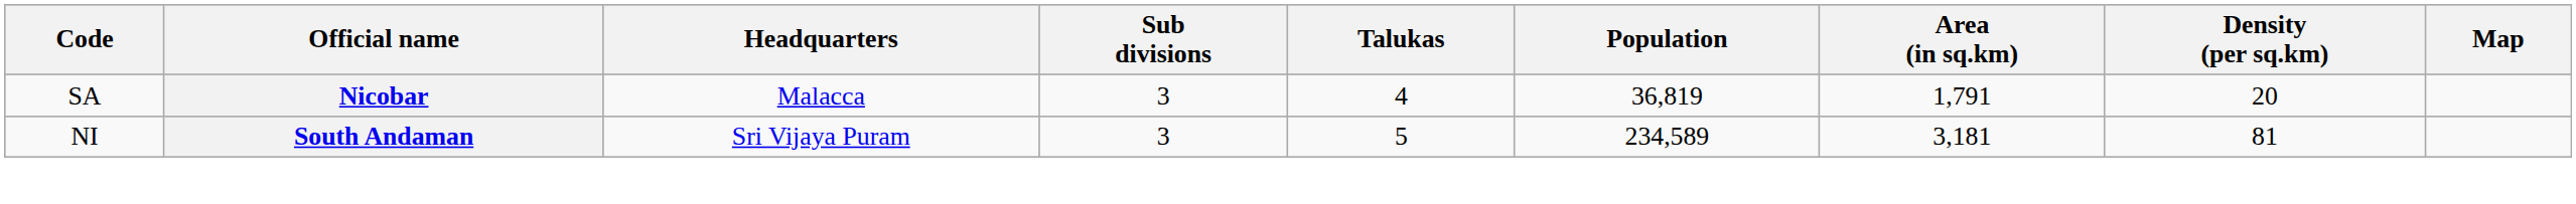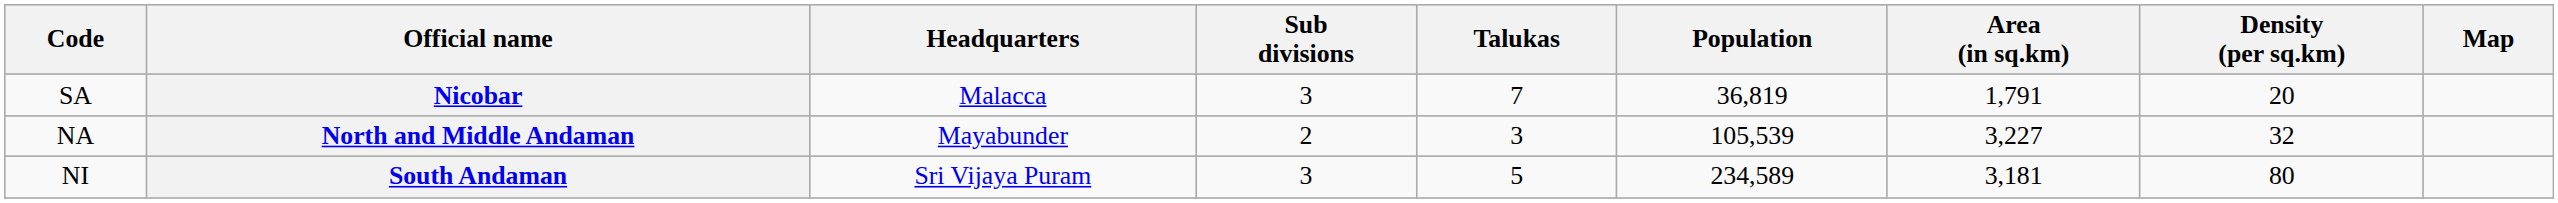 <table class="wikitable sortable" style="text-align:left" border=1 width=100%>
 <tr>
 <th scope="col"><strong>Code</strong></th>
 <th scope="col">Official name</th>
 <th scope="col">Headquarters</th>
 <th scope="col">Sub<br>divisions</th>
 <th scope="col">Talukas</th>
 <th scope="col" data-sort-type="number">Population</th>
 <th scope="col" data-sort-type="number">Area<br>(in sq.km)</th>
 <th scope="col" data-sort-type="number">Density<br>(per sq.km)</th>
 <th scope="col">Map</th>
 </tr>
 <tr style="text-align:center;" |>
 <td>SA</td>
 <th scope="row"><a href='#'>Nicobar</a></th>
 <td><a href='#'>Malacca</a></td>
 <td>3</td>
-<td>4</td>
+<td>7</td>
 <td>36,819</td>
 <td>1,791</td>
 <td>20</td>
+<td></td>
+</tr>
+<tr style="text-align:center;" |>
+<td>NA</td>
+<th scope="row"><a href='#'>North and Middle Andaman</a></th>
+<td><a href='#'>Mayabunder</a></td>
+<td>2</td>
+<td>3</td>
+<td>105,539</td>
+<td>3,227</td>
+<td>32</td>
 <td></td>
 </tr>
 <tr style="text-align:center;" |>
 <td>NI</td>
 <th scope="row"><a href='#'>South Andaman</a></th>
 <td><a href='#'>Sri Vijaya Puram</a></td>
 <td>3</td>
 <td>5</td>
 <td>234,589</td>
 <td>3,181</td>
-<td>81</td>
+<td>80</td>
 <td></td>
 </tr>
 </table>
